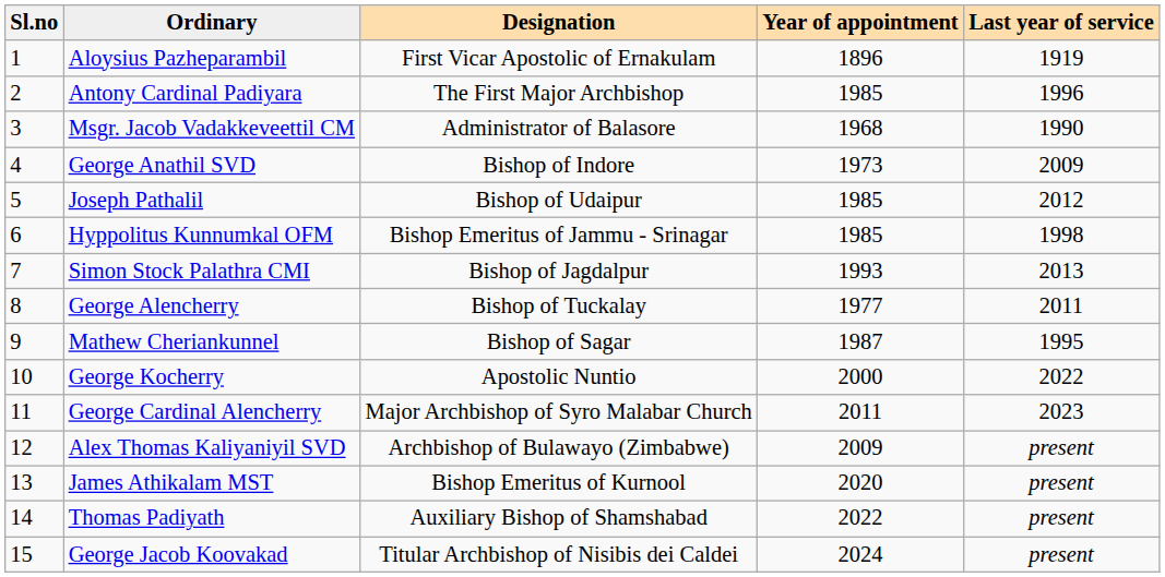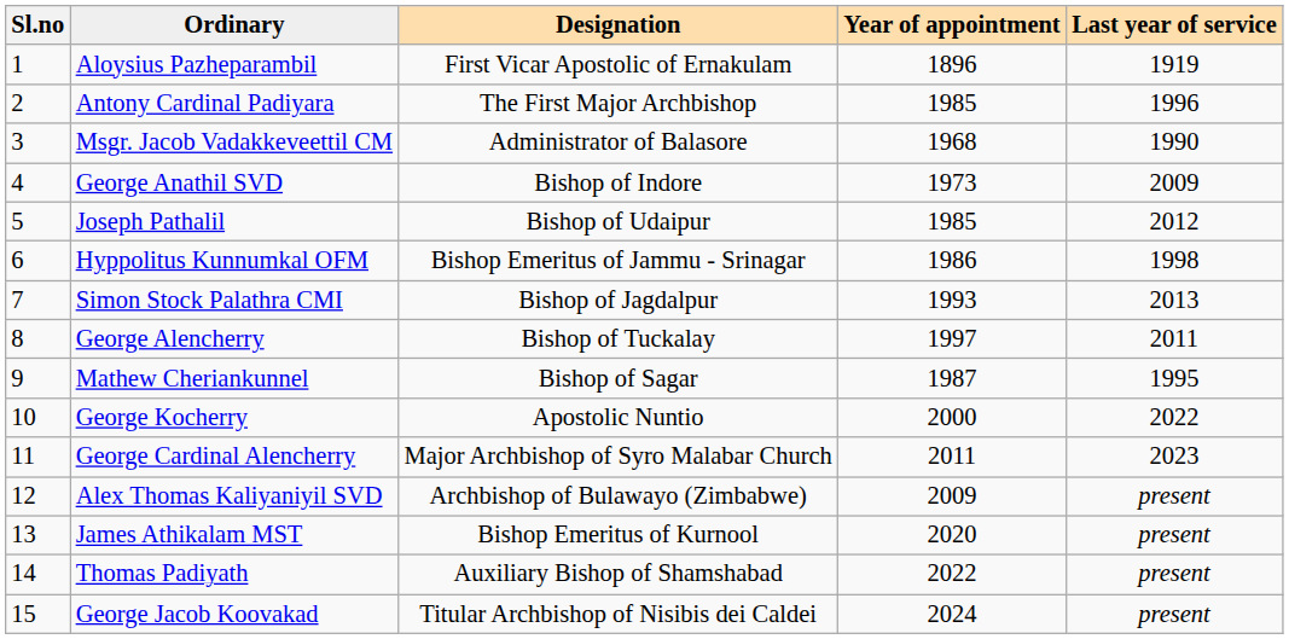 <table class="wikitable">
 <tr>
 <th>Sl.no</th>
 <th style="background: #efefef;">Ordinary</th>
 <th style="background: #ffdead;">Designation</th>
 <th style="background: #ffdead;">Year of appointment</th>
 <th style="background: #ffdead;">Last year of service</th>
 </tr>
 <tr>
 <td>1</td>
 <td><a href='#'>Aloysius Pazheparambil</a></td>
 <td align="center">First Vicar Apostolic of Ernakulam</td>
 <td align="center">1896</td>
 <td align="center">1919</td>
 </tr>
 <tr>
 <td>2</td>
 <td><a href='#'>Antony Cardinal Padiyara</a></td>
 <td align="center">The First Major Archbishop</td>
 <td align="center">1985</td>
 <td align="center">1996</td>
 </tr>
 <tr>
 <td>3</td>
 <td><a href='#'>Msgr. Jacob Vadakkeveettil CM</a></td>
 <td align="center">Administrator of Balasore</td>
 <td align="center">1968</td>
 <td align="center">1990</td>
 </tr>
 <tr>
 <td>4</td>
 <td><a href='#'>George Anathil SVD</a></td>
 <td align="center">Bishop of Indore</td>
 <td align="center">1973</td>
 <td align="center">2009</td>
 </tr>
 <tr>
 <td>5</td>
 <td><a href='#'>Joseph Pathalil</a></td>
 <td align="center">Bishop of Udaipur</td>
 <td align="center">1985</td>
 <td align="center">2012</td>
 </tr>
 <tr>
 <td>6</td>
 <td><a href='#'>Hyppolitus Kunnumkal OFM</a></td>
 <td align="center">Bishop Emeritus of Jammu - Srinagar</td>
-<td align="center">1985</td>
+<td align="center">1986</td>
 <td align="center">1998</td>
 </tr>
 <tr>
 <td>7</td>
 <td><a href='#'>Simon Stock Palathra CMI</a></td>
 <td align="center">Bishop of Jagdalpur</td>
 <td align="center">1993</td>
 <td align="center">2013</td>
 </tr>
 <tr>
 <td>8</td>
 <td><a href='#'>George Alencherry</a></td>
 <td align="center">Bishop of Tuckalay</td>
-<td align="center">1977</td>
+<td align="center">1997</td>
 <td align="center">2011</td>
 </tr>
 <tr>
 <td>9</td>
 <td><a href='#'>Mathew Cheriankunnel</a></td>
 <td align="center">Bishop of Sagar</td>
 <td align="center">1987</td>
 <td align="center">1995</td>
 </tr>
 <tr>
 <td>10</td>
 <td><a href='#'>George Kocherry</a></td>
 <td align="center">Apostolic Nuntio</td>
 <td align="center">2000</td>
 <td align="center">2022</td>
 </tr>
 <tr>
 <td>11</td>
 <td><a href='#'>George Cardinal Alencherry</a></td>
 <td align="center">Major Archbishop of Syro Malabar Church</td>
 <td align="center">2011</td>
 <td align="center">2023</td>
 </tr>
 <tr>
 <td>12</td>
 <td><a href='#'>Alex Thomas Kaliyaniyil SVD</a></td>
 <td align="center">Archbishop of Bulawayo (Zimbabwe)</td>
 <td align="center">2009</td>
 <td align="center"><em>present</em></td>
 </tr>
 <tr>
 <td>13</td>
 <td><a href='#'>James Athikalam MST</a></td>
 <td align="center">Bishop Emeritus of Kurnool</td>
 <td align="center">2020</td>
 <td align="center"><em>present</em></td>
 </tr>
 <tr>
 <td>14</td>
 <td><a href='#'>Thomas Padiyath</a></td>
 <td align="center">Auxiliary Bishop of Shamshabad</td>
 <td align="center">2022</td>
 <td align="center"><em>present</em></td>
 </tr>
 <tr>
 <td>15</td>
 <td><a href='#'>George Jacob Koovakad</a></td>
 <td align="center">Titular Archbishop of Nisibis dei Caldei</td>
 <td align="center">2024</td>
 <td align="center"><em>present</em></td>
 </tr>
 </table>
